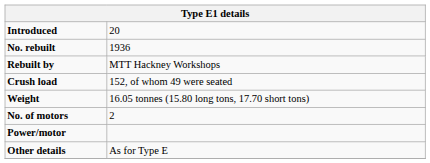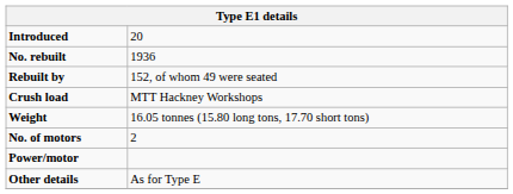 <table class="wikitable floatleft mw-collapsible mw-collapsed" border= "1" style= "width:35%; font-size: 86%; float:left; margin-left:1em; margin-right:3em; margin-bottom:2em">
 <tr>
 <th colspan="2"><strong>Type E1 details</strong></th>
 </tr>
 <tr>
 <td><strong>Introduced</strong></td>
 <td>20</td>
 </tr>
 <tr>
 <td><strong>No. rebuilt</strong></td>
 <td>1936</td>
 </tr>
 <tr>
 <td><strong>Rebuilt by</strong></td>
-<td>MTT Hackney Workshops</td>
+<td>152, of whom 49 were seated</td>
 </tr>
 <tr>
 <td><strong>Crush load</strong></td>
-<td>152, of whom 49 were seated</td>
+<td>MTT Hackney Workshops</td>
 </tr>
 <tr>
 <td><strong>Weight</strong></td>
 <td>16.05 tonnes (15.80 long tons, 17.70 short tons)</td>
 </tr>
 <tr>
 <td><strong>No. of motors</strong></td>
 <td>2</td>
 </tr>
 <tr>
 <td><strong>Power/motor</strong></td>
 <td></td>
 </tr>
 <tr>
 <td><strong>Other details</strong></td>
 <td>As for Type E</td>
 </tr>
 <tr>
 </tr>
 </table>
